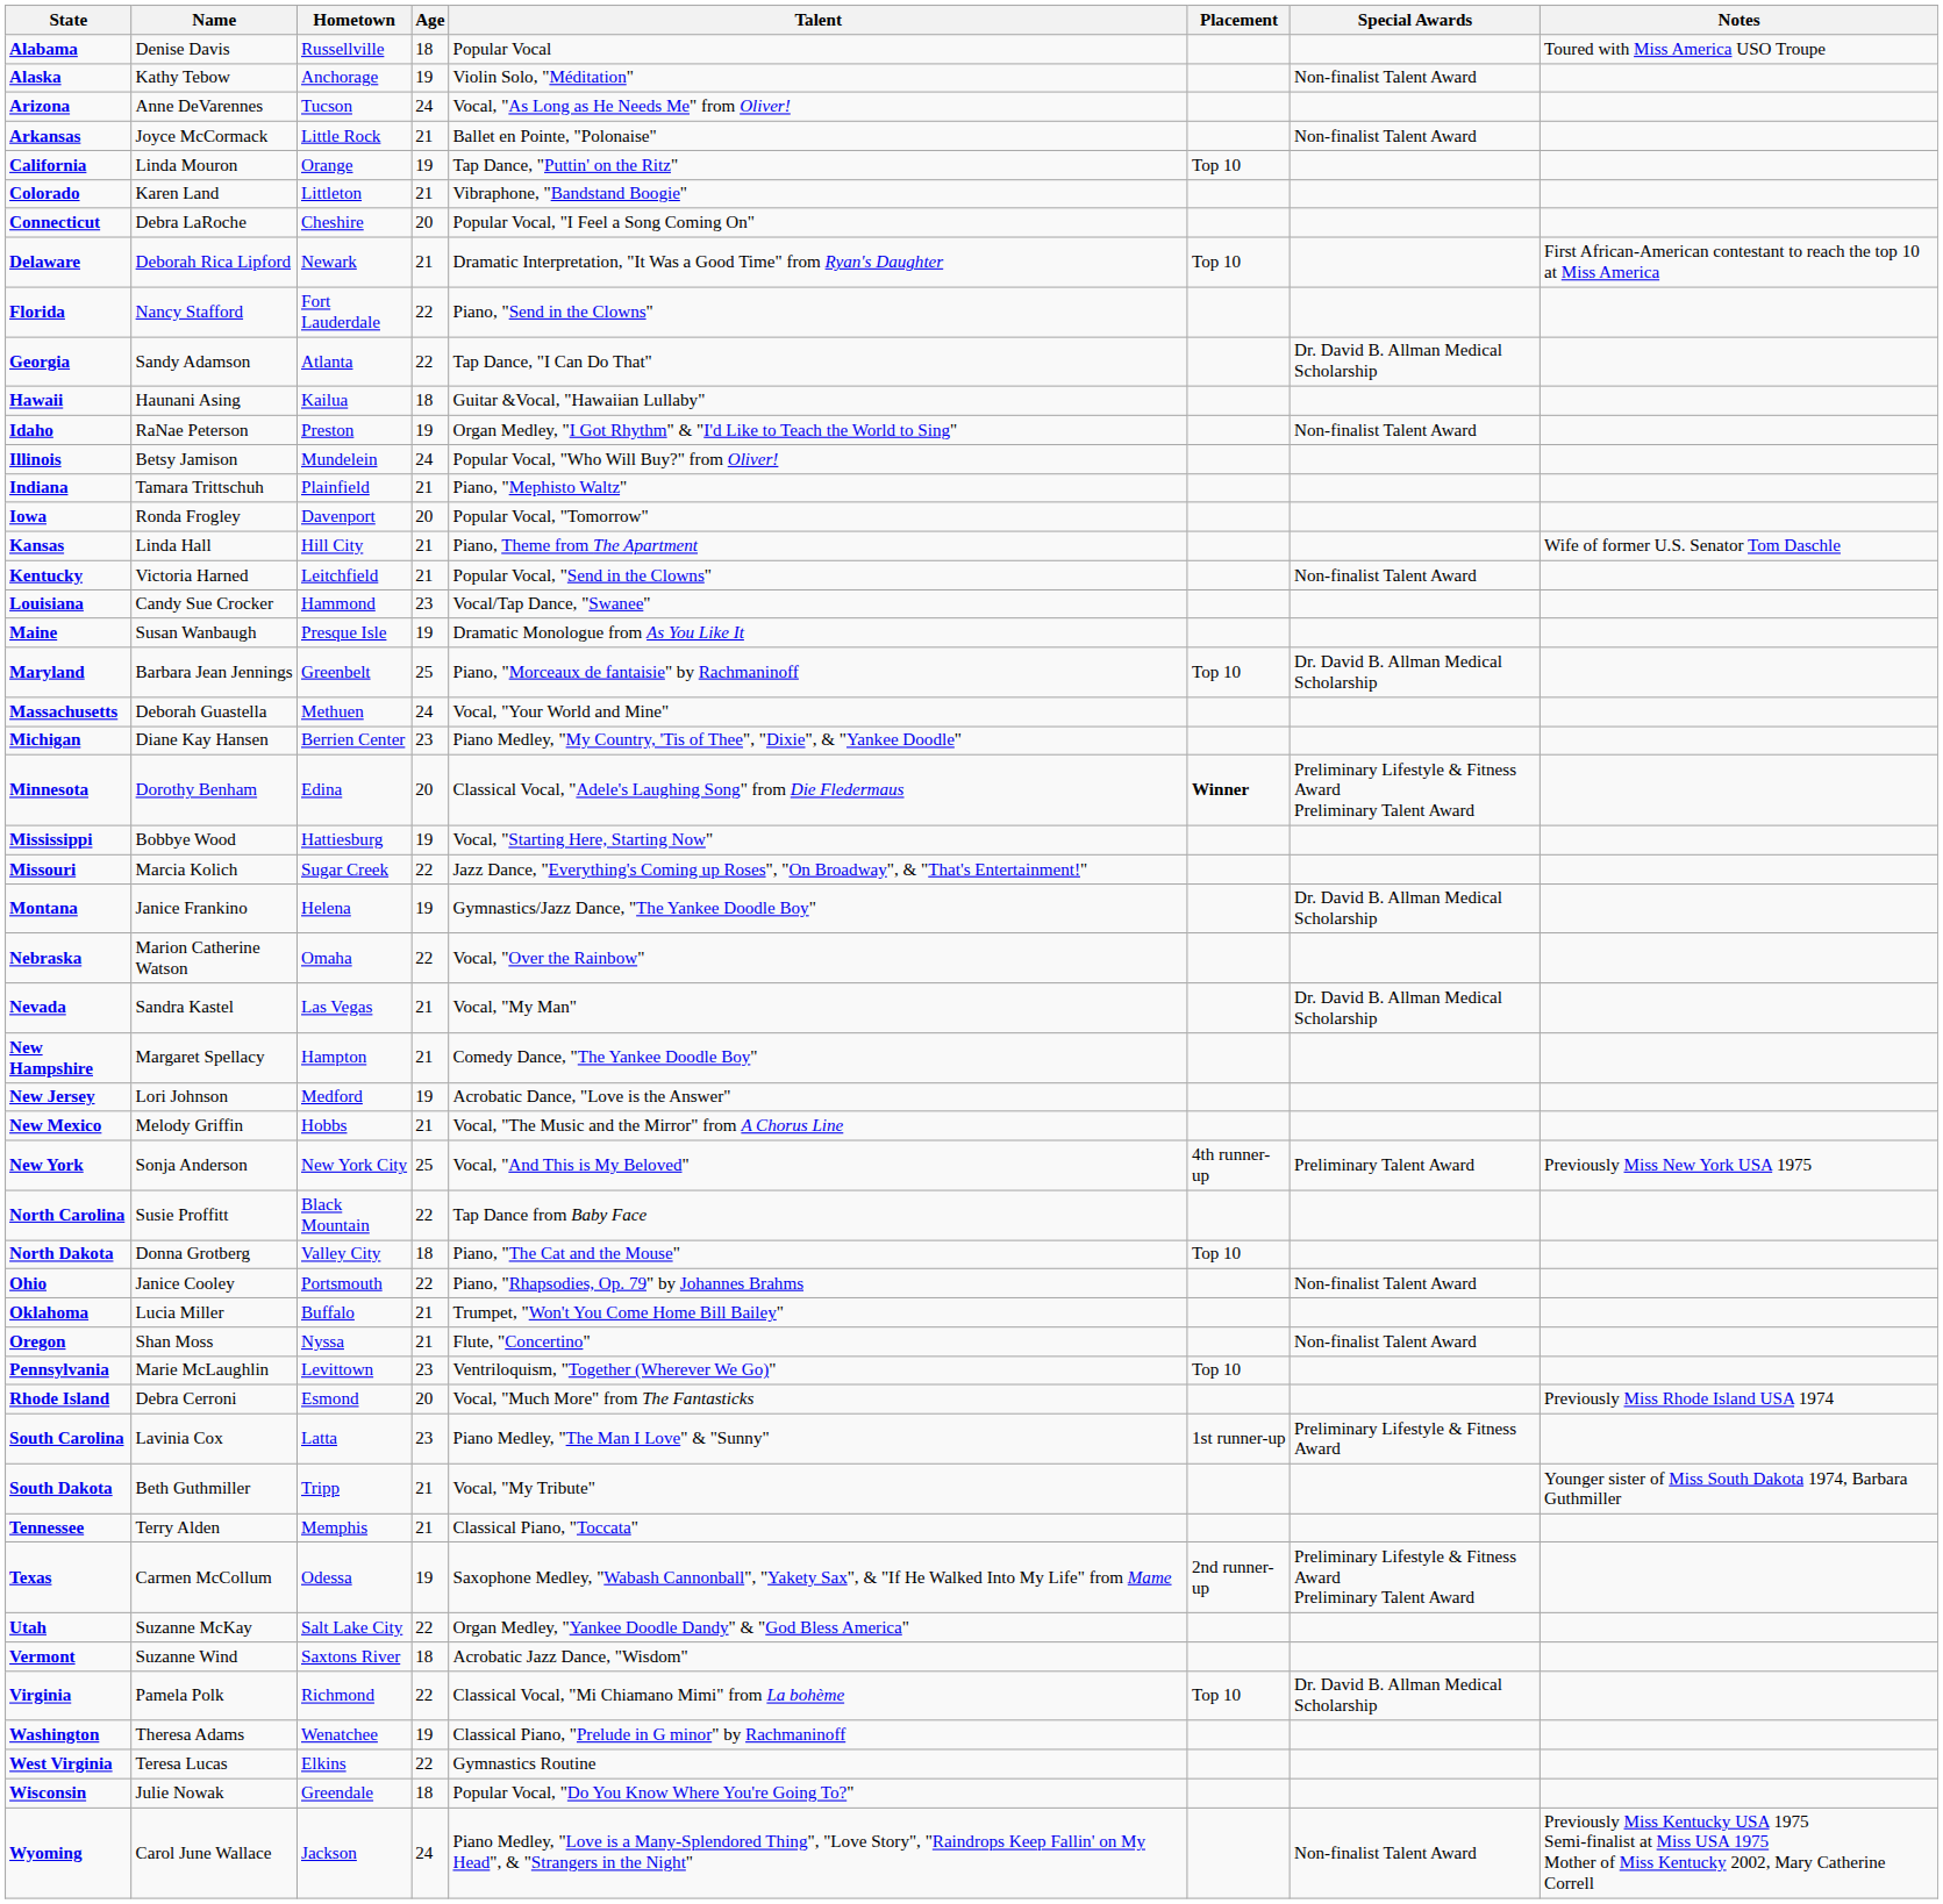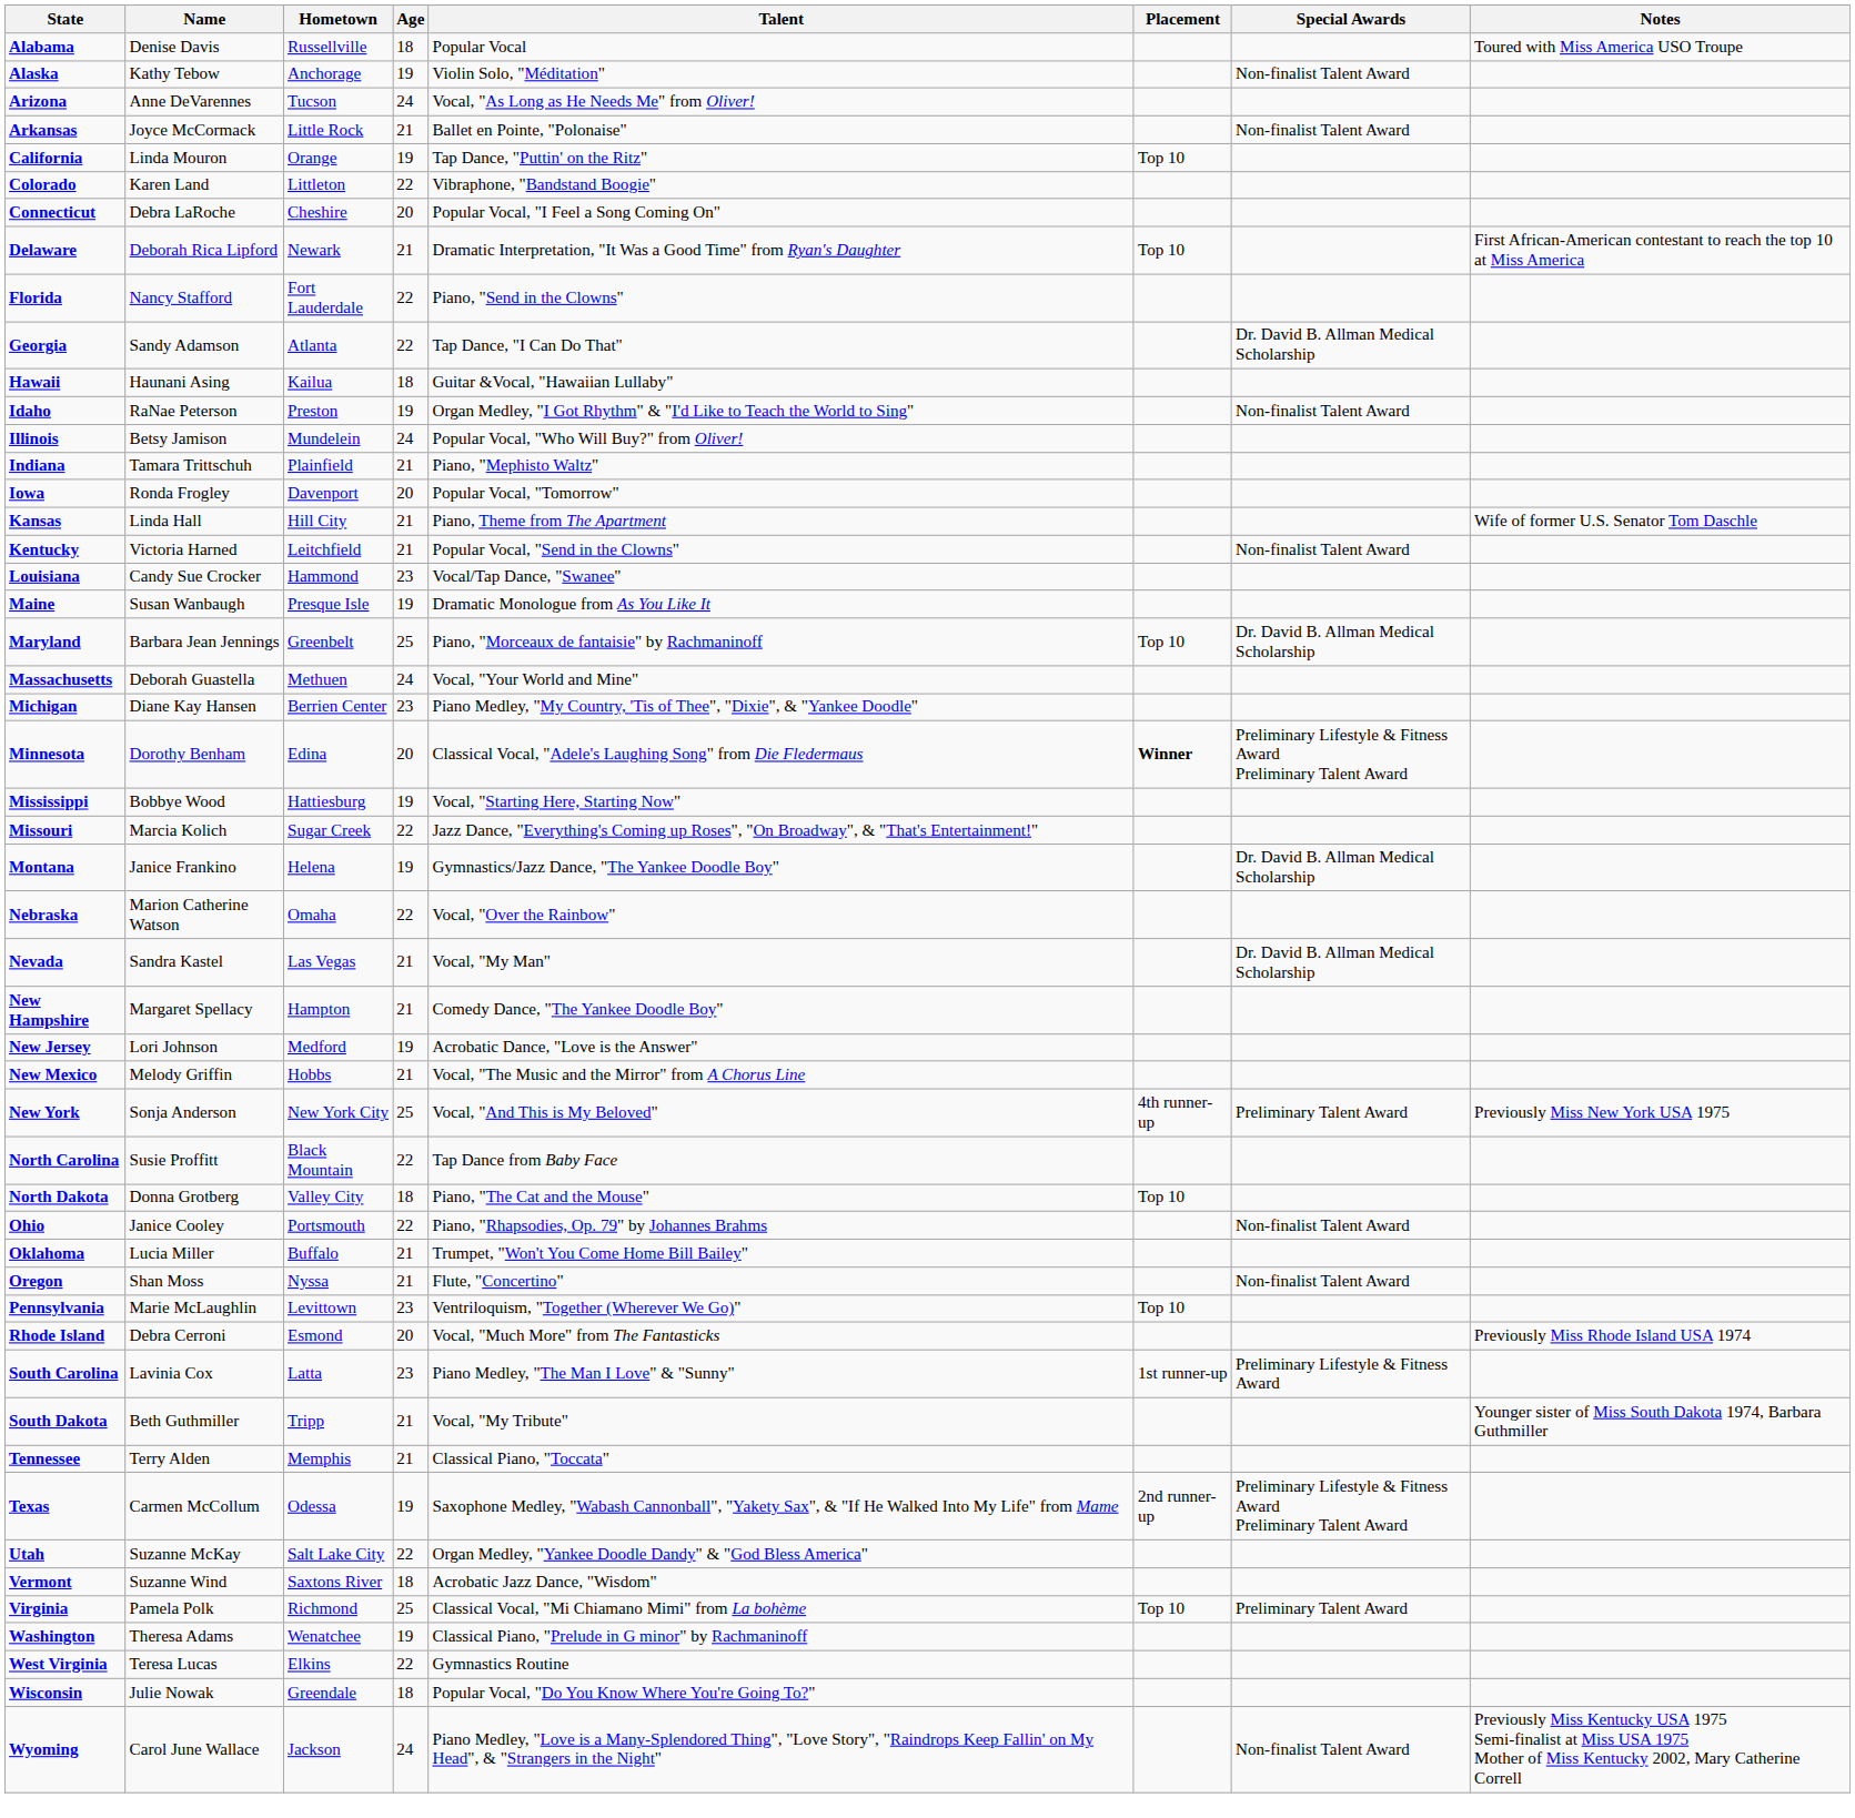 <table class="wikitable" style="width:100%; font-size:90%;">
 <tr>
 <th>State</th>
 <th>Name</th>
 <th>Hometown</th>
 <th>Age</th>
 <th>Talent</th>
 <th>Placement</th>
 <th>Special Awards</th>
 <th>Notes</th>
 </tr>
 <tr>
 <td> <strong><a href='#'>Alabama</a></strong></td>
 <td>Denise Davis</td>
 <td><a href='#'>Russellville</a></td>
 <td>18</td>
 <td>Popular Vocal</td>
 <td></td>
 <td></td>
 <td>Toured with <a href='#'>Miss America</a> USO Troupe</td>
 </tr>
 <tr>
 <td> <strong><a href='#'>Alaska</a></strong></td>
 <td>Kathy Tebow</td>
 <td><a href='#'>Anchorage</a></td>
 <td>19</td>
 <td>Violin Solo, "<a href='#'>Méditation</a>"</td>
 <td></td>
 <td>Non-finalist Talent Award</td>
 <td></td>
 </tr>
 <tr>
 <td> <strong><a href='#'>Arizona</a></strong></td>
 <td>Anne DeVarennes</td>
 <td><a href='#'>Tucson</a></td>
 <td>24</td>
 <td>Vocal, "<a href='#'>As Long as He Needs Me</a>" from <em><a href='#'>Oliver!</a></em></td>
 <td></td>
 <td></td>
 <td></td>
 </tr>
 <tr>
 <td> <strong><a href='#'>Arkansas</a></strong></td>
 <td>Joyce McCormack</td>
 <td><a href='#'>Little Rock</a></td>
 <td>21</td>
 <td>Ballet en Pointe, "Polonaise"</td>
 <td></td>
 <td>Non-finalist Talent Award</td>
 <td></td>
 </tr>
 <tr>
 <td> <strong><a href='#'>California</a></strong></td>
 <td>Linda Mouron</td>
 <td><a href='#'>Orange</a></td>
 <td>19</td>
 <td>Tap Dance, "<a href='#'>Puttin' on the Ritz</a>"</td>
 <td>Top 10</td>
 <td></td>
 <td></td>
 </tr>
 <tr>
 <td> <strong><a href='#'>Colorado</a></strong></td>
 <td>Karen Land</td>
 <td><a href='#'>Littleton</a></td>
-<td>21</td>
+<td>22</td>
 <td>Vibraphone, "<a href='#'>Bandstand Boogie</a>"</td>
 <td></td>
 <td></td>
 <td></td>
 </tr>
 <tr>
 <td> <strong><a href='#'>Connecticut</a></strong></td>
 <td>Debra LaRoche</td>
 <td><a href='#'>Cheshire</a></td>
 <td>20</td>
 <td>Popular Vocal, "I Feel a Song Coming On"</td>
 <td></td>
 <td></td>
 <td></td>
 </tr>
 <tr>
 <td> <strong><a href='#'>Delaware</a></strong></td>
 <td><a href='#'>Deborah Rica Lipford</a></td>
 <td><a href='#'>Newark</a></td>
 <td>21</td>
 <td>Dramatic Interpretation, "It Was a Good Time" from <em><a href='#'>Ryan's Daughter</a></em></td>
 <td>Top 10</td>
 <td></td>
 <td>First African-American contestant to reach the top 10 at <a href='#'>Miss America</a></td>
 </tr>
 <tr>
 <td> <strong><a href='#'>Florida</a></strong></td>
 <td><a href='#'>Nancy Stafford</a></td>
 <td><a href='#'>Fort Lauderdale</a></td>
 <td>22</td>
 <td>Piano, "<a href='#'>Send in the Clowns</a>"</td>
 <td></td>
 <td></td>
 <td></td>
 </tr>
 <tr>
 <td> <strong><a href='#'>Georgia</a></strong></td>
 <td>Sandy Adamson</td>
 <td><a href='#'>Atlanta</a></td>
 <td>22</td>
 <td>Tap Dance, "I Can Do That"</td>
 <td></td>
 <td>Dr. David B. Allman Medical Scholarship</td>
 <td></td>
 </tr>
 <tr>
 <td> <strong><a href='#'>Hawaii</a></strong></td>
 <td>Haunani Asing</td>
 <td><a href='#'>Kailua</a></td>
 <td>18</td>
 <td>Guitar &Vocal, "Hawaiian Lullaby"</td>
 <td></td>
 <td></td>
 <td></td>
 </tr>
 <tr>
 <td> <strong><a href='#'>Idaho</a></strong></td>
 <td>RaNae Peterson</td>
 <td><a href='#'>Preston</a></td>
 <td>19</td>
 <td>Organ Medley, "<a href='#'>I Got Rhythm</a>" & "<a href='#'>I'd Like to Teach the World to Sing</a>"</td>
 <td></td>
 <td>Non-finalist Talent Award</td>
 <td></td>
 </tr>
 <tr>
 <td> <strong><a href='#'>Illinois</a></strong></td>
 <td>Betsy Jamison</td>
 <td><a href='#'>Mundelein</a></td>
 <td>24</td>
 <td>Popular Vocal, "Who Will Buy?" from <em><a href='#'>Oliver!</a></em></td>
 <td></td>
 <td></td>
 <td></td>
 </tr>
 <tr>
 <td> <strong><a href='#'>Indiana</a></strong></td>
 <td>Tamara Trittschuh</td>
 <td><a href='#'>Plainfield</a></td>
 <td>21</td>
 <td>Piano, "<a href='#'>Mephisto Waltz</a>"</td>
 <td></td>
 <td></td>
 <td></td>
 </tr>
 <tr>
 <td> <strong><a href='#'>Iowa</a></strong></td>
 <td>Ronda Frogley</td>
 <td><a href='#'>Davenport</a></td>
 <td>20</td>
 <td>Popular Vocal, "Tomorrow"</td>
 <td></td>
 <td></td>
 <td></td>
 </tr>
 <tr>
 <td> <strong><a href='#'>Kansas</a></strong></td>
 <td>Linda Hall</td>
 <td><a href='#'>Hill City</a></td>
 <td>21</td>
 <td>Piano, <a href='#'>Theme from <em>The Apartment</em></a></td>
 <td></td>
 <td></td>
 <td>Wife of former U.S. Senator <a href='#'>Tom Daschle</a></td>
 </tr>
 <tr>
 <td> <strong><a href='#'>Kentucky</a></strong></td>
 <td>Victoria Harned</td>
 <td><a href='#'>Leitchfield</a></td>
 <td>21</td>
 <td>Popular Vocal, "<a href='#'>Send in the Clowns</a>"</td>
 <td></td>
 <td>Non-finalist Talent Award</td>
 <td></td>
 </tr>
 <tr>
 <td> <strong><a href='#'>Louisiana</a></strong></td>
 <td>Candy Sue Crocker</td>
 <td><a href='#'>Hammond</a></td>
 <td>23</td>
 <td>Vocal/Tap Dance, "<a href='#'>Swanee</a>"</td>
 <td></td>
 <td></td>
 <td></td>
 </tr>
 <tr>
 <td> <strong><a href='#'>Maine</a></strong></td>
 <td>Susan Wanbaugh</td>
 <td><a href='#'>Presque Isle</a></td>
 <td>19</td>
 <td>Dramatic Monologue from <em><a href='#'>As You Like It</a></em></td>
 <td></td>
 <td></td>
 <td></td>
 </tr>
 <tr>
 <td> <strong><a href='#'>Maryland</a></strong></td>
 <td>Barbara Jean Jennings</td>
 <td><a href='#'>Greenbelt</a></td>
 <td>25</td>
 <td>Piano, "<a href='#'>Morceaux de fantaisie</a>" by <a href='#'>Rachmaninoff</a></td>
 <td>Top 10</td>
 <td>Dr. David B. Allman Medical Scholarship</td>
 <td></td>
 </tr>
 <tr>
 <td> <strong><a href='#'>Massachusetts</a></strong></td>
 <td>Deborah Guastella</td>
 <td><a href='#'>Methuen</a></td>
 <td>24</td>
 <td>Vocal, "Your World and Mine"</td>
 <td></td>
 <td></td>
 <td></td>
 </tr>
 <tr>
 <td> <strong><a href='#'>Michigan</a></strong></td>
 <td>Diane Kay Hansen</td>
 <td><a href='#'>Berrien Center</a></td>
 <td>23</td>
 <td>Piano Medley, "<a href='#'>My Country, 'Tis of Thee</a>", "<a href='#'>Dixie</a>", & "<a href='#'>Yankee Doodle</a>"</td>
 <td></td>
 <td></td>
 <td></td>
 </tr>
 <tr>
 <td> <strong><a href='#'>Minnesota</a></strong></td>
 <td><a href='#'>Dorothy Benham</a></td>
 <td><a href='#'>Edina</a></td>
 <td>20</td>
 <td>Classical Vocal, "<a href='#'>Adele's Laughing Song</a>" from <em><a href='#'>Die Fledermaus</a></em></td>
 <td><strong>Winner</strong></td>
 <td>Preliminary Lifestyle & Fitness Award<br>Preliminary Talent Award</td>
 <td></td>
 </tr>
 <tr>
 <td> <strong><a href='#'>Mississippi</a></strong></td>
 <td>Bobbye Wood</td>
 <td><a href='#'>Hattiesburg</a></td>
 <td>19</td>
 <td>Vocal, "<a href='#'>Starting Here, Starting Now</a>"</td>
 <td></td>
 <td></td>
 <td></td>
 </tr>
 <tr>
 <td> <strong><a href='#'>Missouri</a></strong></td>
 <td>Marcia Kolich</td>
 <td><a href='#'>Sugar Creek</a></td>
 <td>22</td>
 <td>Jazz Dance, "<a href='#'>Everything's Coming up Roses</a>", "<a href='#'>On Broadway</a>", & "<a href='#'>That's Entertainment!</a>"</td>
 <td></td>
 <td></td>
 <td></td>
 </tr>
 <tr>
 <td> <strong><a href='#'>Montana</a></strong></td>
 <td>Janice Frankino</td>
 <td><a href='#'>Helena</a></td>
 <td>19</td>
 <td>Gymnastics/Jazz Dance, "<a href='#'>The Yankee Doodle Boy</a>"</td>
 <td></td>
 <td>Dr. David B. Allman Medical Scholarship</td>
 <td></td>
 </tr>
 <tr>
 <td> <strong><a href='#'>Nebraska</a></strong></td>
 <td>Marion Catherine Watson</td>
 <td><a href='#'>Omaha</a></td>
 <td>22</td>
 <td>Vocal, "<a href='#'>Over the Rainbow</a>"</td>
 <td></td>
 <td></td>
 <td></td>
 </tr>
 <tr>
 <td> <strong><a href='#'>Nevada</a></strong></td>
 <td>Sandra Kastel</td>
 <td><a href='#'>Las Vegas</a></td>
 <td>21</td>
 <td>Vocal, "My Man"</td>
 <td></td>
 <td>Dr. David B. Allman Medical Scholarship</td>
 <td></td>
 </tr>
 <tr>
 <td> <strong><a href='#'>New Hampshire</a></strong></td>
 <td>Margaret Spellacy</td>
 <td><a href='#'>Hampton</a></td>
 <td>21</td>
 <td>Comedy Dance, "<a href='#'>The Yankee Doodle Boy</a>"</td>
 <td></td>
 <td></td>
 <td></td>
 </tr>
 <tr>
 <td> <strong><a href='#'>New Jersey</a></strong></td>
 <td>Lori Johnson</td>
 <td><a href='#'>Medford</a></td>
 <td>19</td>
 <td>Acrobatic Dance, "Love is the Answer"</td>
 <td></td>
 <td></td>
 <td></td>
 </tr>
 <tr>
 <td> <strong><a href='#'>New Mexico</a></strong></td>
 <td>Melody Griffin</td>
 <td><a href='#'>Hobbs</a></td>
 <td>21</td>
 <td>Vocal, "The Music and the Mirror" from <em><a href='#'>A Chorus Line</a></em></td>
 <td></td>
 <td></td>
 <td></td>
 </tr>
 <tr>
 <td> <strong><a href='#'>New York</a></strong></td>
 <td>Sonja Anderson</td>
 <td><a href='#'>New York City</a></td>
 <td>25</td>
 <td>Vocal, "<a href='#'>And This is My Beloved</a>"</td>
 <td>4th runner-up</td>
 <td>Preliminary Talent Award</td>
 <td>Previously <a href='#'>Miss New York USA</a> 1975</td>
 </tr>
 <tr>
 <td> <strong><a href='#'>North Carolina</a></strong></td>
 <td>Susie Proffitt</td>
 <td><a href='#'>Black Mountain</a></td>
 <td>22</td>
 <td>Tap Dance from <em>Baby Face</em></td>
 <td></td>
 <td></td>
 <td></td>
 </tr>
 <tr>
 <td> <strong><a href='#'>North Dakota</a></strong></td>
 <td>Donna Grotberg</td>
 <td><a href='#'>Valley City</a></td>
 <td>18</td>
 <td>Piano, "<a href='#'>The Cat and the Mouse</a>"</td>
 <td>Top 10</td>
 <td></td>
 <td></td>
 </tr>
 <tr>
 <td> <strong><a href='#'>Ohio</a></strong></td>
 <td>Janice Cooley</td>
 <td><a href='#'>Portsmouth</a></td>
 <td>22</td>
 <td>Piano, "<a href='#'>Rhapsodies, Op. 79</a>" by <a href='#'>Johannes Brahms</a></td>
 <td></td>
 <td>Non-finalist Talent Award</td>
 <td></td>
 </tr>
 <tr>
 <td> <strong><a href='#'>Oklahoma</a></strong></td>
 <td>Lucia Miller</td>
 <td><a href='#'>Buffalo</a></td>
 <td>21</td>
 <td>Trumpet, "<a href='#'>Won't You Come Home Bill Bailey</a>"</td>
 <td></td>
 <td></td>
 <td></td>
 </tr>
 <tr>
 <td> <strong><a href='#'>Oregon</a></strong></td>
 <td>Shan Moss</td>
 <td><a href='#'>Nyssa</a></td>
 <td>21</td>
 <td>Flute, "<a href='#'>Concertino</a>"</td>
 <td></td>
 <td>Non-finalist Talent Award</td>
 <td></td>
 </tr>
 <tr>
 <td> <strong><a href='#'>Pennsylvania</a></strong></td>
 <td>Marie McLaughlin</td>
 <td><a href='#'>Levittown</a></td>
 <td>23</td>
 <td>Ventriloquism, "<a href='#'>Together (Wherever We Go)</a>"</td>
 <td>Top 10</td>
 <td></td>
 <td></td>
 </tr>
 <tr>
 <td> <strong><a href='#'>Rhode Island</a></strong></td>
 <td>Debra Cerroni</td>
 <td><a href='#'>Esmond</a></td>
 <td>20</td>
 <td>Vocal, "Much More" from <em>The Fantasticks</em></td>
 <td></td>
 <td></td>
 <td>Previously <a href='#'>Miss Rhode Island USA</a> 1974</td>
 </tr>
 <tr>
 <td> <strong><a href='#'>South Carolina</a></strong></td>
 <td>Lavinia Cox</td>
 <td><a href='#'>Latta</a></td>
 <td>23</td>
 <td>Piano Medley, "<a href='#'>The Man I Love</a>" & "Sunny"</td>
 <td>1st runner-up</td>
 <td>Preliminary Lifestyle & Fitness Award</td>
 <td></td>
 </tr>
 <tr>
 <td> <strong><a href='#'>South Dakota</a></strong></td>
 <td>Beth Guthmiller</td>
 <td><a href='#'>Tripp</a></td>
 <td>21</td>
 <td>Vocal, "My Tribute"</td>
 <td></td>
 <td></td>
 <td>Younger sister of <a href='#'>Miss South Dakota</a> 1974, Barbara Guthmiller</td>
 </tr>
 <tr>
 <td> <strong><a href='#'>Tennessee</a></strong></td>
 <td>Terry Alden</td>
 <td><a href='#'>Memphis</a></td>
 <td>21</td>
 <td>Classical Piano, "<a href='#'>Toccata</a>"</td>
 <td></td>
 <td></td>
 <td></td>
 </tr>
 <tr>
 <td> <strong><a href='#'>Texas</a></strong></td>
 <td>Carmen McCollum</td>
 <td><a href='#'>Odessa</a></td>
 <td>19</td>
 <td>Saxophone Medley, "<a href='#'>Wabash Cannonball</a>", "<a href='#'>Yakety Sax</a>", & "If He Walked Into My Life" from <em><a href='#'>Mame</a></em></td>
 <td>2nd runner-up</td>
 <td>Preliminary Lifestyle & Fitness Award<br>Preliminary Talent Award</td>
 <td></td>
 </tr>
 <tr>
 <td> <strong><a href='#'>Utah</a></strong></td>
 <td>Suzanne McKay</td>
 <td><a href='#'>Salt Lake City</a></td>
 <td>22</td>
 <td>Organ Medley, "<a href='#'>Yankee Doodle Dandy</a>" & "<a href='#'>God Bless America</a>"</td>
 <td></td>
 <td></td>
 <td></td>
 </tr>
 <tr>
 <td> <strong><a href='#'>Vermont</a></strong></td>
 <td>Suzanne Wind</td>
 <td><a href='#'>Saxtons River</a></td>
 <td>18</td>
 <td>Acrobatic Jazz Dance, "Wisdom"</td>
 <td></td>
 <td></td>
 <td></td>
 </tr>
 <tr>
 <td> <strong><a href='#'>Virginia</a></strong></td>
 <td>Pamela Polk</td>
 <td><a href='#'>Richmond</a></td>
-<td>22</td>
+<td>25</td>
 <td>Classical Vocal, "Mi Chiamano Mimi" from <em><a href='#'>La bohème</a></em></td>
 <td>Top 10</td>
-<td>Dr. David B. Allman Medical Scholarship</td>
+<td>Preliminary Talent Award</td>
 <td></td>
 </tr>
 <tr>
 <td> <strong><a href='#'>Washington</a></strong></td>
 <td>Theresa Adams</td>
 <td><a href='#'>Wenatchee</a></td>
 <td>19</td>
 <td>Classical Piano, "<a href='#'>Prelude in G minor</a>" by <a href='#'>Rachmaninoff</a></td>
 <td></td>
 <td></td>
 <td></td>
 </tr>
 <tr>
 <td> <strong><a href='#'>West Virginia</a></strong></td>
 <td>Teresa Lucas</td>
 <td><a href='#'>Elkins</a></td>
 <td>22</td>
 <td>Gymnastics Routine</td>
 <td></td>
 <td></td>
 <td></td>
 </tr>
 <tr>
 <td> <strong><a href='#'>Wisconsin</a></strong></td>
 <td>Julie Nowak</td>
 <td><a href='#'>Greendale</a></td>
 <td>18</td>
 <td>Popular Vocal, "<a href='#'>Do You Know Where You're Going To?</a>"</td>
 <td></td>
 <td></td>
 <td></td>
 </tr>
 <tr>
 <td> <strong><a href='#'>Wyoming</a></strong></td>
 <td>Carol June Wallace</td>
 <td><a href='#'>Jackson</a></td>
 <td>24</td>
 <td>Piano Medley, "<a href='#'>Love is a Many-Splendored Thing</a>", "Love Story", "<a href='#'>Raindrops Keep Fallin' on My Head</a>", & "<a href='#'>Strangers in the Night</a>"</td>
 <td></td>
 <td>Non-finalist Talent Award</td>
 <td>Previously <a href='#'>Miss Kentucky USA</a> 1975<br>Semi-finalist at <a href='#'>Miss USA 1975</a><br>Mother of <a href='#'>Miss Kentucky</a> 2002, Mary Catherine Correll</td>
 </tr>
 </table>
